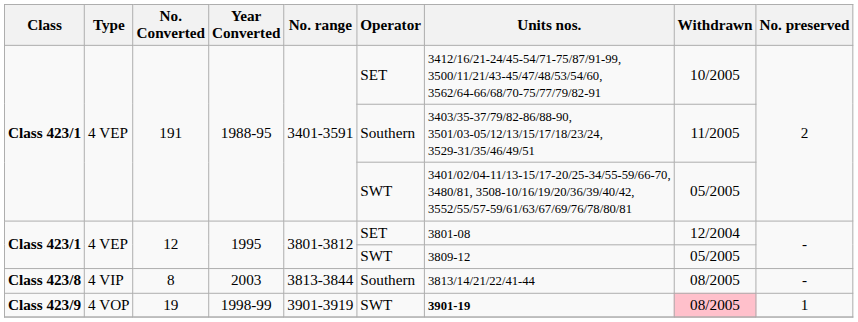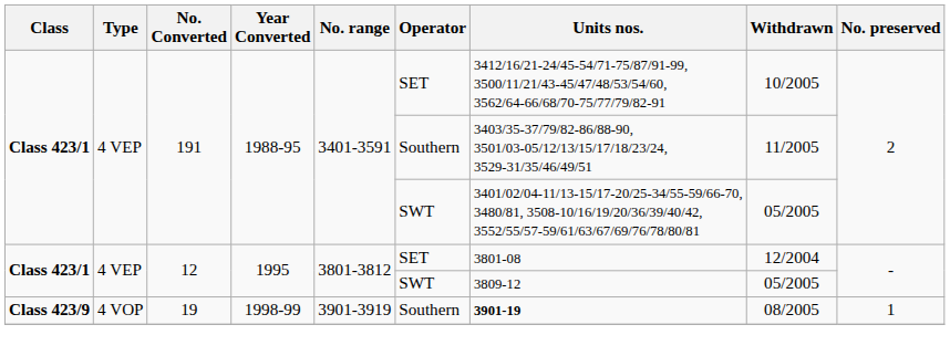 <table class="wikitable">
 <tr>
 <th>Class</th>
 <th>Type</th>
 <th>No.<br>Converted</th>
 <th>Year<br>Converted</th>
 <th>No. range</th>
 <th align=left>Operator</th>
 <th align=left>Units nos.</th>
 <th>Withdrawn</th>
 <th>No. preserved</th>
 </tr>
 <tr>
 <td rowspan=3><strong>Class 423/1</strong></td>
 <td rowspan=3>4 VEP</td>
 <td rowspan=3 align=center>191</td>
 <td rowspan=3 align=center>1988-95</td>
 <td rowspan=3 align=center>3401-3591</td>
 <td>SET</td>
 <td><small>3412/16/21-24/45-54/71-75/87/91-99, <br>3500/11/21/43-45/47/48/53/54/60, <br>3562/64-66/68/70-75/77/79/82-91</small></td>
 <td align=center>10/2005</td>
 <td align=center rowspan=3>2</td>
 </tr>
 <tr>
 <td>Southern</td>
 <td><small>3403/35-37/79/82-86/88-90, <br>3501/03-05/12/13/15/17/18/23/24, <br>3529-31/35/46/49/51</small></td>
 <td align=center>11/2005</td>
 </tr>
 <tr>
 <td>SWT</td>
 <td><small>3401/02/04-11/13-15/17-20/25-34/55-59/66-70, <br>3480/81, 3508-10/16/19/20/36/39/40/42, <br>3552/55/57-59/61/63/67/69/76/78/80/81</small></td>
 <td align=center>05/2005</td>
 </tr>
 <tr>
 <td rowspan=2><strong>Class 423/1</strong></td>
 <td rowspan=2>4 VEP</td>
 <td rowspan=2 align=center>12</td>
 <td rowspan=2 align=center>1995</td>
 <td rowspan=2 align=center>3801-3812</td>
 <td>SET</td>
 <td><small>3801-08</small></td>
 <td align=center>12/2004</td>
 <td rowspan=2 align=center>-</td>
 </tr>
 <tr>
 <td>SWT</td>
 <td><small>3809-12</small></td>
 <td align=center>05/2005</td>
 </tr>
 <tr>
-<td><strong>Class 423/8</strong></td>
-<td>4 VIP</td>
-<td align=center>8</td>
-<td align=center>2003</td>
-<td align=center>3813-3844</td>
-<td>Southern</td>
-<td><small>3813/14/21/22/41-44</small></td>
-<td align=center>08/2005</td>
-<td align=center>-</td>
-</tr>
-<tr>
 <td><strong>Class 423/9</strong></td>
 <td>4 VOP</td>
 <td align=center>19</td>
 <td align=center>1998-99</td>
 <td align=center>3901-3919</td>
-<td>SWT</td>
+<td>Southern</td>
 <td><strong><small>3901-19</small></strong></td>
-<td align=center style="background: pink;">08/2005</td>
+<td align=center>08/2005</td>
 <td align=center>1</td>
 </tr>
 <tr>
 </tr>
 </table>
